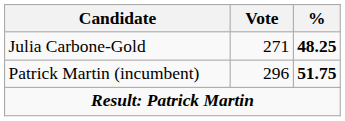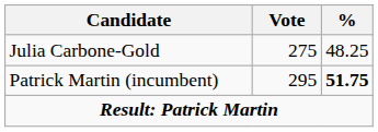 <table class="wikitable">
 <tr>
 <th bgcolor="#DDDDFF" width="200px">Candidate</th>
 <th bgcolor="#DDDDFF" width="50px">Vote</th>
 <th bgcolor="#DDDDFF"  width="30px">%</th>
 </tr>
 <tr>
 <td>Julia Carbone-Gold</td>
-<td align="right">271</td>
-<td align="right"><strong>48.25</strong></td>
+<td align="right">275</td>
+<td align="right">48.25</td>
 </tr>
 <tr>
 <td>Patrick Martin (incumbent)</td>
-<td align="right">296</td>
+<td align="right">295</td>
 <td align="right"><strong>51.75</strong></td>
 </tr>
 <tr>
 <td colspan=5 align="center"><strong><em>Result: Patrick Martin</em></strong></td>
 </tr>
 </table>
